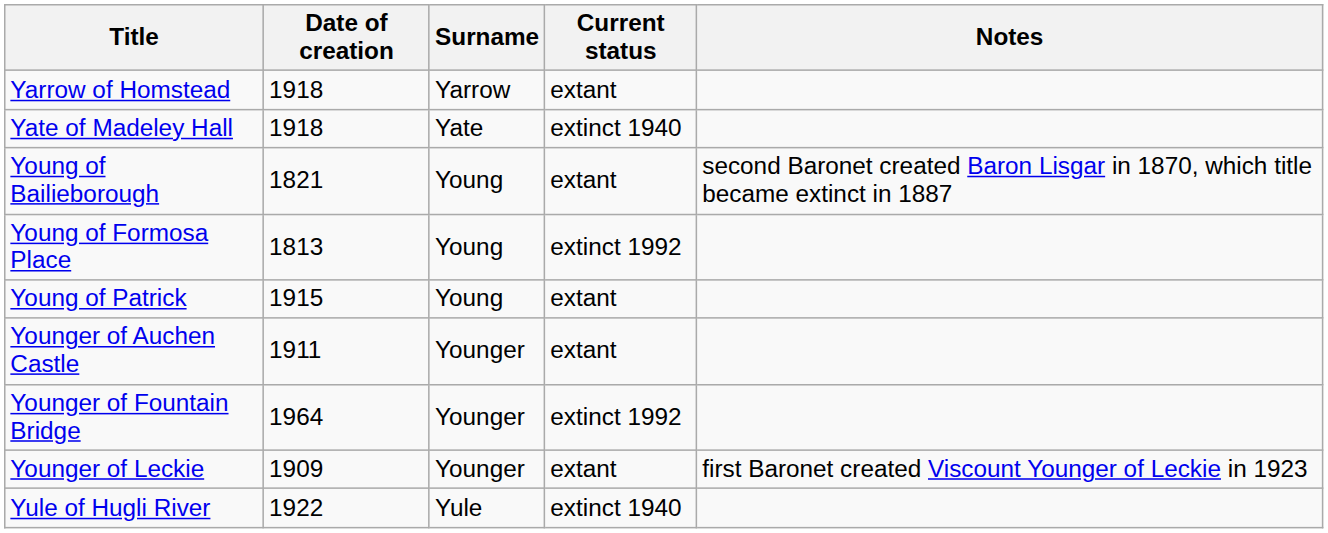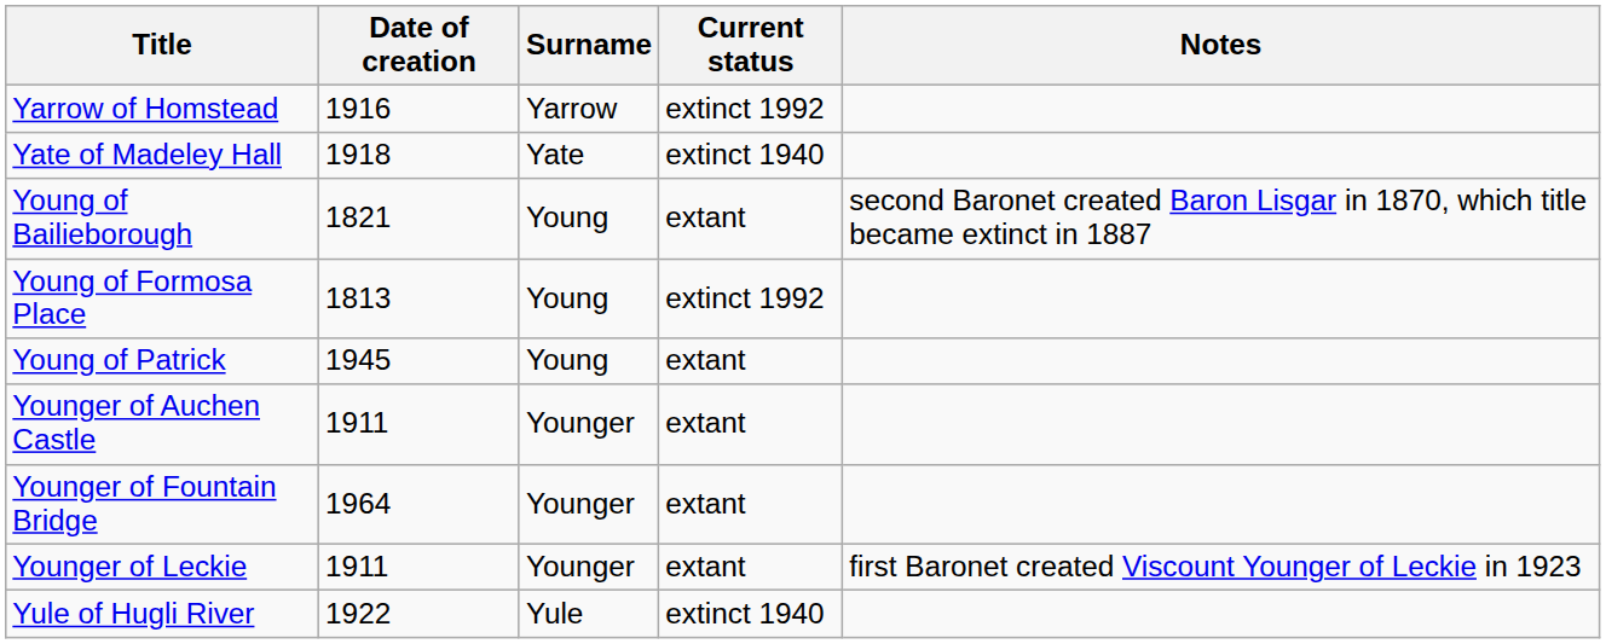 <table class="wikitable">
 <tr>
 <th>Title</th>
 <th>Date of creation</th>
 <th>Surname</th>
 <th>Current status</th>
 <th>Notes</th>
 </tr>
 <tr>
 <td><a href='#'>Yarrow of Homstead</a></td>
-<td>1918</td>
+<td>1916</td>
 <td>Yarrow</td>
-<td>extant</td>
+<td>extinct 1992</td>
 <td> </td>
 </tr>
 <tr>
 <td><a href='#'>Yate of Madeley Hall</a></td>
 <td>1918</td>
 <td>Yate</td>
 <td>extinct 1940</td>
 <td> </td>
 </tr>
 <tr>
 <td><a href='#'>Young of Bailieborough</a></td>
 <td>1821</td>
 <td>Young</td>
 <td>extant</td>
 <td>second Baronet created <a href='#'>Baron Lisgar</a> in 1870, which title became extinct in 1887</td>
 </tr>
 <tr>
 <td><a href='#'>Young of Formosa Place</a></td>
 <td>1813</td>
 <td>Young</td>
 <td>extinct 1992</td>
 <td></td>
 </tr>
 <tr>
 <td><a href='#'>Young of Patrick</a></td>
-<td>1915</td>
+<td>1945</td>
 <td>Young</td>
 <td>extant</td>
 <td> </td>
 </tr>
 <tr>
 <td><a href='#'>Younger of Auchen Castle</a></td>
 <td>1911</td>
 <td>Younger</td>
 <td>extant</td>
 <td> </td>
 </tr>
 <tr>
 <td><a href='#'>Younger of Fountain Bridge</a></td>
 <td>1964</td>
 <td>Younger</td>
-<td>extinct 1992</td>
+<td>extant</td>
 <td> </td>
 </tr>
 <tr>
 <td><a href='#'>Younger of Leckie</a></td>
-<td>1909</td>
+<td>1911</td>
 <td>Younger</td>
 <td>extant</td>
 <td>first Baronet created <a href='#'>Viscount Younger of Leckie</a> in 1923</td>
 </tr>
 <tr>
 <td><a href='#'>Yule of Hugli River</a></td>
 <td>1922</td>
 <td>Yule</td>
 <td>extinct 1940</td>
 <td> </td>
 </tr>
 </table>
